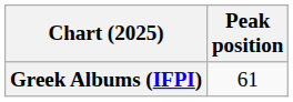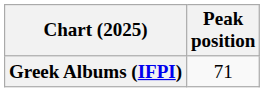 <table class="wikitable sortable plainrowheaders" style="text-align:center">
 <tr>
 <th scope="col">Chart (2025)</th>
 <th scope="col">Peak<br>position</th>
 </tr>
 <tr>
 <th scope="row">Greek Albums (<a href='#'>IFPI</a>)</th>
-<td>61</td>
+<td>71</td>
 </tr>
 </table>
